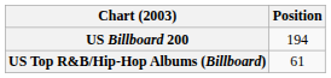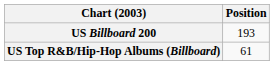 <table class="wikitable plainrowheaders" style="text-align:center">
 <tr>
 <th scope="col">Chart (2003)</th>
 <th scope="col">Position</th>
 </tr>
 <tr>
 <th scope="row">US <em>Billboard</em> 200</th>
-<td>194</td>
+<td>193</td>
 </tr>
 <tr>
 <th scope="row">US Top R&B/Hip-Hop Albums (<em>Billboard</em>)</th>
 <td>61</td>
 </tr>
 </table>
